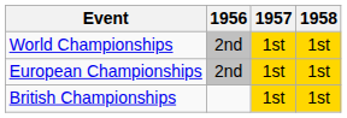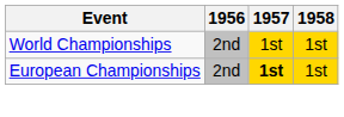 <table class="wikitable">
 <tr>
 <th>Event</th>
 <th>1956</th>
 <th>1957</th>
 <th>1958</th>
 </tr>
 <tr>
 <td><a href='#'>World Championships</a></td>
 <td align="center" bgcolor="silver">2nd</td>
 <td align="center" bgcolor="gold">1st</td>
 <td align="center" bgcolor="gold">1st</td>
 </tr>
 <tr>
 <td><a href='#'>European Championships</a></td>
 <td align="center" bgcolor="silver">2nd</td>
-<td align="center" bgcolor="gold">1st</td>
-<td align="center" bgcolor="gold">1st</td>
-</tr>
-<tr>
-<td><a href='#'>British Championships</a></td>
-<td></td>
-<td align="center" bgcolor="gold">1st</td>
+<td align="center" bgcolor="gold"><strong>1st</strong></td>
 <td align="center" bgcolor="gold">1st</td>
 </tr>
 </table>
